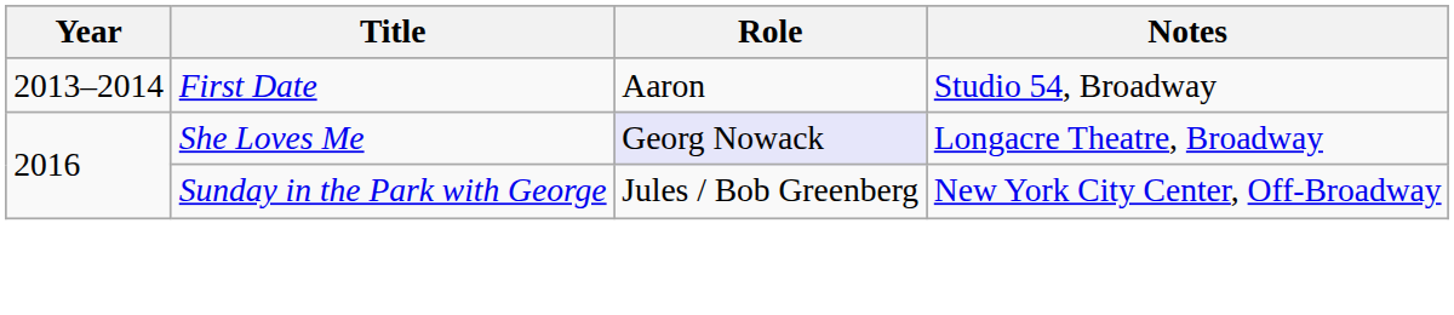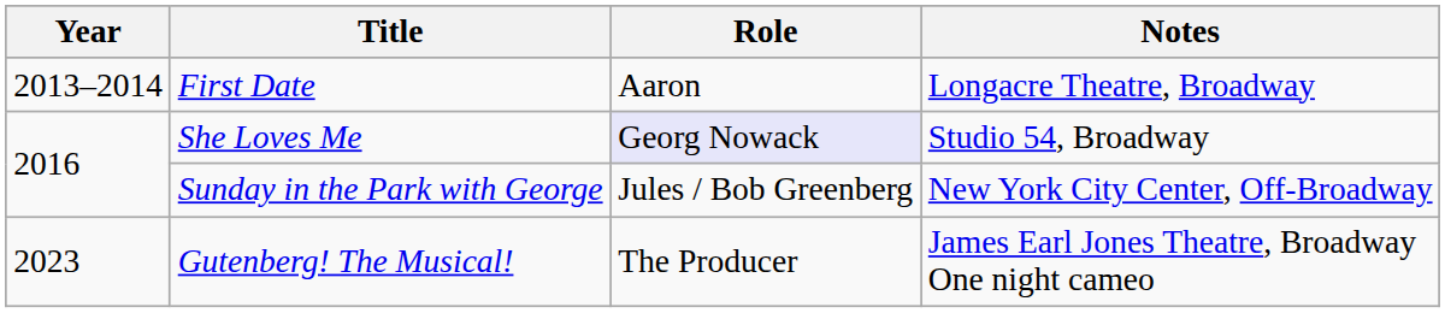 <table class="wikitable">
 <tr>
 <th>Year</th>
 <th>Title</th>
 <th>Role</th>
 <th class="unsortable">Notes</th>
 </tr>
 <tr>
 <td>2013–2014</td>
 <td><em><a href='#'>First Date</a></em></td>
 <td>Aaron</td>
-<td><a href='#'>Studio 54</a>, Broadway</td>
+<td><a href='#'>Longacre Theatre</a>, <a href='#'>Broadway</a></td>
 </tr>
 <tr>
 <td rowspan="2">2016</td>
 <td><em><a href='#'>She Loves Me</a></em></td>
 <td style="background: lavender;">Georg Nowack</td>
-<td><a href='#'>Longacre Theatre</a>, <a href='#'>Broadway</a></td>
+<td><a href='#'>Studio 54</a>, Broadway</td>
 </tr>
 <tr>
 <td><em><a href='#'>Sunday in the Park with George</a></em></td>
 <td>Jules / Bob Greenberg</td>
 <td><a href='#'>New York City Center</a>, <a href='#'>Off-Broadway</a></td>
 </tr>
+<tr>
+<td>2023</td>
+<td><em><a href='#'>Gutenberg! The Musical!</a></em></td>
+<td>The Producer</td>
+<td><a href='#'>James Earl Jones Theatre</a>, Broadway<br>One night cameo</td>
+</tr>
 </table>
